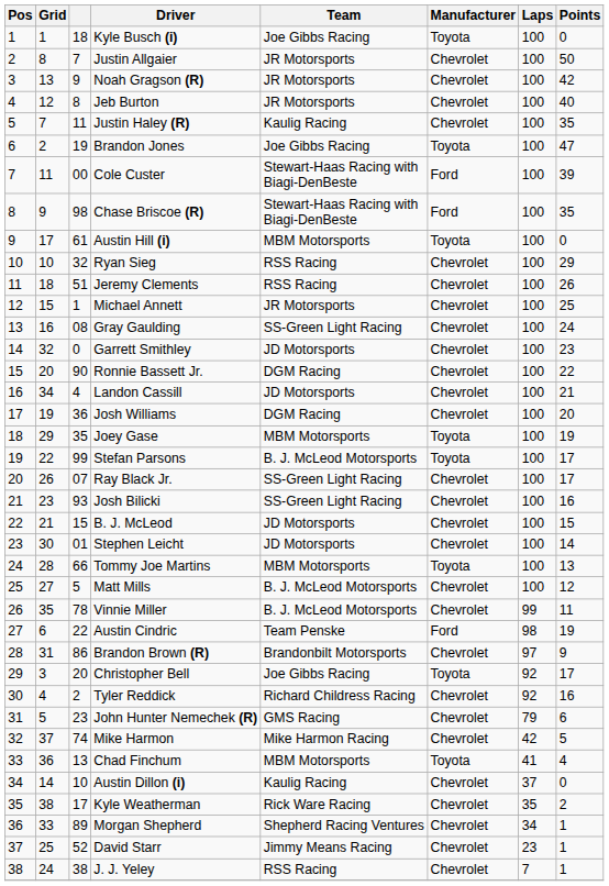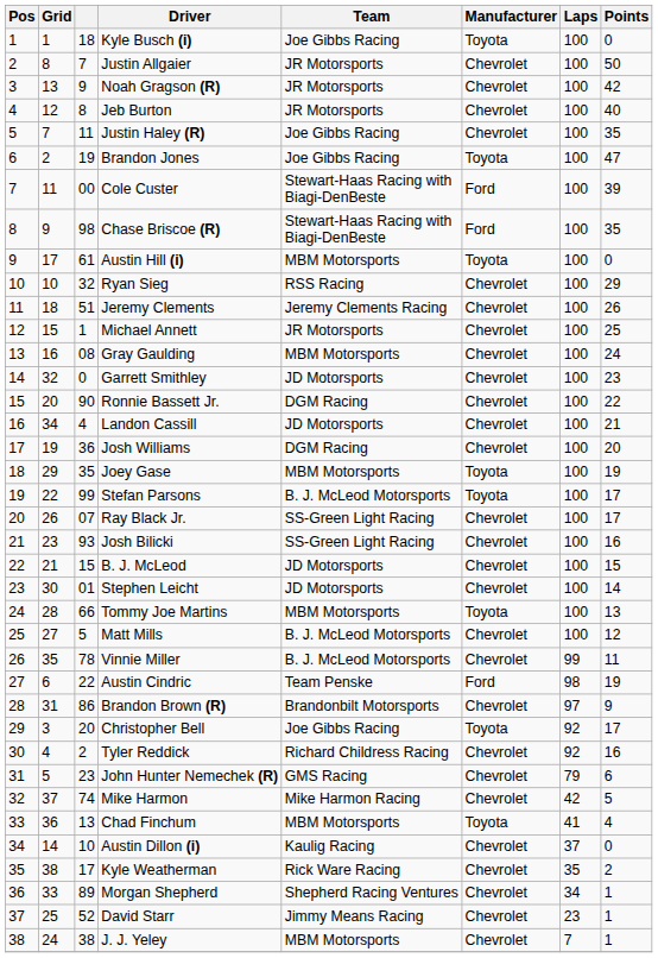 <table class="wikitable" style="font-size:98%">
 <tr>
 <th>Pos</th>
 <th>Grid</th>
 <th></th>
 <th>Driver</th>
 <th>Team</th>
 <th>Manufacturer</th>
 <th>Laps</th>
 <th>Points</th>
 </tr>
 <tr>
 <td>1</td>
 <td>1</td>
 <td>18</td>
 <td>Kyle Busch <strong>(i)</strong></td>
 <td>Joe Gibbs Racing</td>
 <td>Toyota</td>
 <td>100</td>
 <td>0</td>
 </tr>
 <tr>
 <td>2</td>
 <td>8</td>
 <td>7</td>
 <td>Justin Allgaier</td>
 <td>JR Motorsports</td>
 <td>Chevrolet</td>
 <td>100</td>
 <td>50</td>
 </tr>
 <tr>
 <td>3</td>
 <td>13</td>
 <td>9</td>
 <td>Noah Gragson <strong>(R)</strong></td>
 <td>JR Motorsports</td>
 <td>Chevrolet</td>
 <td>100</td>
 <td>42</td>
 </tr>
 <tr>
 <td>4</td>
 <td>12</td>
 <td>8</td>
 <td>Jeb Burton</td>
 <td>JR Motorsports</td>
 <td>Chevrolet</td>
 <td>100</td>
 <td>40</td>
 </tr>
 <tr>
 <td>5</td>
 <td>7</td>
 <td>11</td>
 <td>Justin Haley <strong>(R)</strong></td>
-<td>Kaulig Racing</td>
+<td>Joe Gibbs Racing</td>
 <td>Chevrolet</td>
 <td>100</td>
 <td>35</td>
 </tr>
 <tr>
 <td>6</td>
 <td>2</td>
 <td>19</td>
 <td>Brandon Jones</td>
 <td>Joe Gibbs Racing</td>
 <td>Toyota</td>
 <td>100</td>
 <td>47</td>
 </tr>
 <tr>
 <td>7</td>
 <td>11</td>
 <td>00</td>
 <td>Cole Custer</td>
 <td>Stewart-Haas Racing with<br>Biagi-DenBeste</td>
 <td>Ford</td>
 <td>100</td>
 <td>39</td>
 </tr>
 <tr>
 <td>8</td>
 <td>9</td>
 <td>98</td>
 <td>Chase Briscoe <strong>(R)</strong></td>
 <td>Stewart-Haas Racing with<br>Biagi-DenBeste</td>
 <td>Ford</td>
 <td>100</td>
 <td>35</td>
 </tr>
 <tr>
 <td>9</td>
 <td>17</td>
 <td>61</td>
 <td>Austin Hill <strong>(i)</strong></td>
 <td>MBM Motorsports</td>
 <td>Toyota</td>
 <td>100</td>
 <td>0</td>
 </tr>
 <tr>
 <td>10</td>
 <td>10</td>
 <td>32</td>
 <td>Ryan Sieg</td>
 <td>RSS Racing</td>
 <td>Chevrolet</td>
 <td>100</td>
 <td>29</td>
 </tr>
 <tr>
 <td>11</td>
 <td>18</td>
 <td>51</td>
 <td>Jeremy Clements</td>
-<td>RSS Racing</td>
+<td>Jeremy Clements Racing</td>
 <td>Chevrolet</td>
 <td>100</td>
 <td>26</td>
 </tr>
 <tr>
 <td>12</td>
 <td>15</td>
 <td>1</td>
 <td>Michael Annett</td>
 <td>JR Motorsports</td>
 <td>Chevrolet</td>
 <td>100</td>
 <td>25</td>
 </tr>
 <tr>
 <td>13</td>
 <td>16</td>
 <td>08</td>
 <td>Gray Gaulding</td>
-<td>SS-Green Light Racing</td>
+<td>MBM Motorsports</td>
 <td>Chevrolet</td>
 <td>100</td>
 <td>24</td>
 </tr>
 <tr>
 <td>14</td>
 <td>32</td>
 <td>0</td>
 <td>Garrett Smithley</td>
 <td>JD Motorsports</td>
 <td>Chevrolet</td>
 <td>100</td>
 <td>23</td>
 </tr>
 <tr>
 <td>15</td>
 <td>20</td>
 <td>90</td>
 <td>Ronnie Bassett Jr.</td>
 <td>DGM Racing</td>
 <td>Chevrolet</td>
 <td>100</td>
 <td>22</td>
 </tr>
 <tr>
 <td>16</td>
 <td>34</td>
 <td>4</td>
 <td>Landon Cassill</td>
 <td>JD Motorsports</td>
 <td>Chevrolet</td>
 <td>100</td>
 <td>21</td>
 </tr>
 <tr>
 <td>17</td>
 <td>19</td>
 <td>36</td>
 <td>Josh Williams</td>
 <td>DGM Racing</td>
 <td>Chevrolet</td>
 <td>100</td>
 <td>20</td>
 </tr>
 <tr>
 <td>18</td>
 <td>29</td>
 <td>35</td>
 <td>Joey Gase</td>
 <td>MBM Motorsports</td>
 <td>Toyota</td>
 <td>100</td>
 <td>19</td>
 </tr>
 <tr>
 <td>19</td>
 <td>22</td>
 <td>99</td>
 <td>Stefan Parsons</td>
 <td>B. J. McLeod Motorsports</td>
 <td>Toyota</td>
 <td>100</td>
 <td>17</td>
 </tr>
 <tr>
 <td>20</td>
 <td>26</td>
 <td>07</td>
 <td>Ray Black Jr.</td>
 <td>SS-Green Light Racing</td>
 <td>Chevrolet</td>
 <td>100</td>
 <td>17</td>
 </tr>
 <tr>
 <td>21</td>
 <td>23</td>
 <td>93</td>
 <td>Josh Bilicki</td>
 <td>SS-Green Light Racing</td>
 <td>Chevrolet</td>
 <td>100</td>
 <td>16</td>
 </tr>
 <tr>
 <td>22</td>
 <td>21</td>
 <td>15</td>
 <td>B. J. McLeod</td>
 <td>JD Motorsports</td>
 <td>Chevrolet</td>
 <td>100</td>
 <td>15</td>
 </tr>
 <tr>
 <td>23</td>
 <td>30</td>
 <td>01</td>
 <td>Stephen Leicht</td>
 <td>JD Motorsports</td>
 <td>Chevrolet</td>
 <td>100</td>
 <td>14</td>
 </tr>
 <tr>
 <td>24</td>
 <td>28</td>
 <td>66</td>
 <td>Tommy Joe Martins</td>
 <td>MBM Motorsports</td>
 <td>Toyota</td>
 <td>100</td>
 <td>13</td>
 </tr>
 <tr>
 <td>25</td>
 <td>27</td>
 <td>5</td>
 <td>Matt Mills</td>
 <td>B. J. McLeod Motorsports</td>
 <td>Chevrolet</td>
 <td>100</td>
 <td>12</td>
 </tr>
 <tr>
 <td>26</td>
 <td>35</td>
 <td>78</td>
 <td>Vinnie Miller</td>
 <td>B. J. McLeod Motorsports</td>
 <td>Chevrolet</td>
 <td>99</td>
 <td>11</td>
 </tr>
 <tr>
 <td>27</td>
 <td>6</td>
 <td>22</td>
 <td>Austin Cindric</td>
 <td>Team Penske</td>
 <td>Ford</td>
 <td>98</td>
 <td>19</td>
 </tr>
 <tr>
 <td>28</td>
 <td>31</td>
 <td>86</td>
 <td>Brandon Brown <strong>(R)</strong></td>
 <td>Brandonbilt Motorsports</td>
 <td>Chevrolet</td>
 <td>97</td>
 <td>9</td>
 </tr>
 <tr>
 <td>29</td>
 <td>3</td>
 <td>20</td>
 <td>Christopher Bell</td>
 <td>Joe Gibbs Racing</td>
 <td>Toyota</td>
 <td>92</td>
 <td>17</td>
 </tr>
 <tr>
 <td>30</td>
 <td>4</td>
 <td>2</td>
 <td>Tyler Reddick</td>
 <td>Richard Childress Racing</td>
 <td>Chevrolet</td>
 <td>92</td>
 <td>16</td>
 </tr>
 <tr>
 <td>31</td>
 <td>5</td>
 <td>23</td>
 <td>John Hunter Nemechek <strong>(R)</strong></td>
 <td>GMS Racing</td>
 <td>Chevrolet</td>
 <td>79</td>
 <td>6</td>
 </tr>
 <tr>
 <td>32</td>
 <td>37</td>
 <td>74</td>
 <td>Mike Harmon</td>
 <td>Mike Harmon Racing</td>
 <td>Chevrolet</td>
 <td>42</td>
 <td>5</td>
 </tr>
 <tr>
 <td>33</td>
 <td>36</td>
 <td>13</td>
 <td>Chad Finchum</td>
 <td>MBM Motorsports</td>
 <td>Toyota</td>
 <td>41</td>
 <td>4</td>
 </tr>
 <tr>
 <td>34</td>
 <td>14</td>
 <td>10</td>
 <td>Austin Dillon <strong>(i)</strong></td>
 <td>Kaulig Racing</td>
 <td>Chevrolet</td>
 <td>37</td>
 <td>0</td>
 </tr>
 <tr>
 <td>35</td>
 <td>38</td>
 <td>17</td>
 <td>Kyle Weatherman</td>
 <td>Rick Ware Racing</td>
 <td>Chevrolet</td>
 <td>35</td>
 <td>2</td>
 </tr>
 <tr>
 <td>36</td>
 <td>33</td>
 <td>89</td>
 <td>Morgan Shepherd</td>
 <td>Shepherd Racing Ventures</td>
 <td>Chevrolet</td>
 <td>34</td>
 <td>1</td>
 </tr>
 <tr>
 <td>37</td>
 <td>25</td>
 <td>52</td>
 <td>David Starr</td>
 <td>Jimmy Means Racing</td>
 <td>Chevrolet</td>
 <td>23</td>
 <td>1</td>
 </tr>
 <tr>
 <td>38</td>
 <td>24</td>
 <td>38</td>
 <td>J. J. Yeley</td>
-<td>RSS Racing</td>
+<td>MBM Motorsports</td>
 <td>Chevrolet</td>
 <td>7</td>
 <td>1</td>
 </tr>
 <tr>
 </tr>
 </table>
